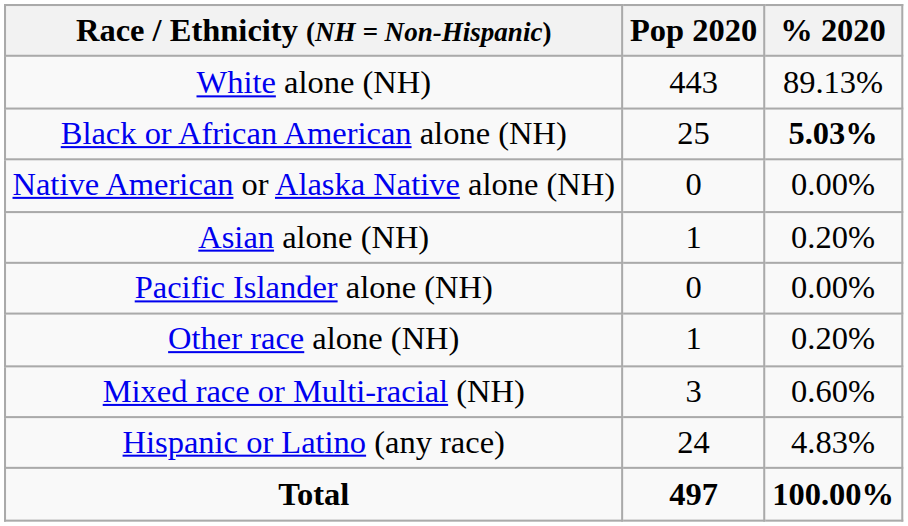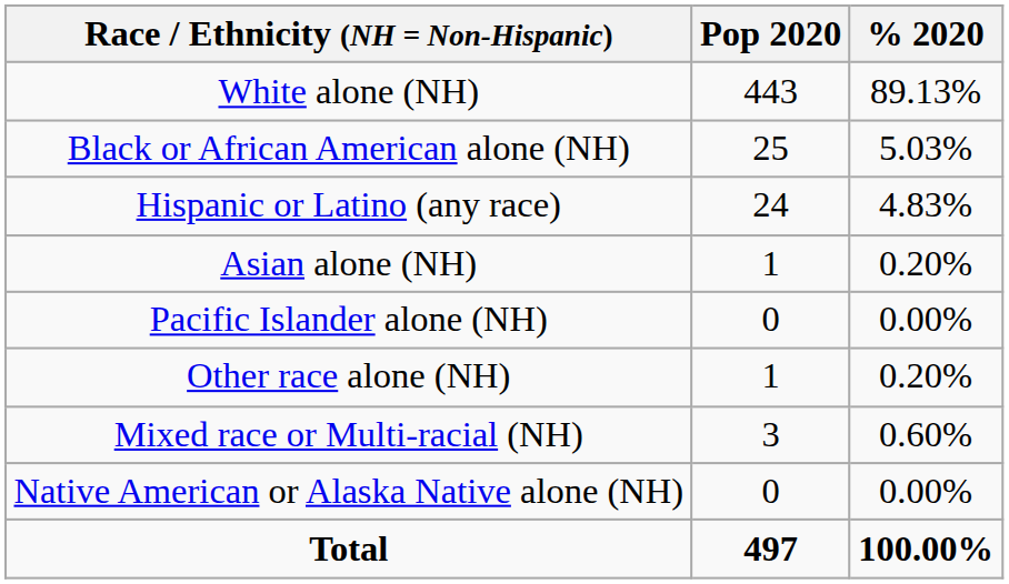 <table class="wikitable" style="text-align:center;">
 <tr>
 <th>Race / Ethnicity <small>(<em>NH = Non-Hispanic</em>)</small></th>
 <th>Pop 2020</th>
 <th>% 2020</th>
 </tr>
 <tr>
 <td><a href='#'>White</a> alone (NH)</td>
 <td>443</td>
 <td>89.13%</td>
 </tr>
 <tr>
 <td><a href='#'>Black or African American</a> alone (NH)</td>
 <td>25</td>
-<td><strong>5.03%</strong></td>
+<td>5.03%</td>
 </tr>
 <tr>
-<td><a href='#'>Native American</a> or <a href='#'>Alaska Native</a> alone (NH)</td>
-<td>0</td>
-<td>0.00%</td>
+<td><a href='#'>Hispanic or Latino</a> (any race)</td>
+<td>24</td>
+<td>4.83%</td>
 </tr>
 <tr>
 <td><a href='#'>Asian</a> alone (NH)</td>
 <td>1</td>
 <td>0.20%</td>
 </tr>
 <tr>
 <td><a href='#'>Pacific Islander</a> alone (NH)</td>
 <td>0</td>
 <td>0.00%</td>
 </tr>
 <tr>
 <td><a href='#'>Other race</a> alone (NH)</td>
 <td>1</td>
 <td>0.20%</td>
 </tr>
 <tr>
 <td><a href='#'>Mixed race or Multi-racial</a> (NH)</td>
 <td>3</td>
 <td>0.60%</td>
 </tr>
 <tr>
-<td><a href='#'>Hispanic or Latino</a> (any race)</td>
-<td>24</td>
-<td>4.83%</td>
+<td><a href='#'>Native American</a> or <a href='#'>Alaska Native</a> alone (NH)</td>
+<td>0</td>
+<td>0.00%</td>
 </tr>
 <tr>
 <td><strong>Total</strong></td>
 <td><strong>497</strong></td>
 <td><strong>100.00%</strong></td>
 </tr>
 </table>
